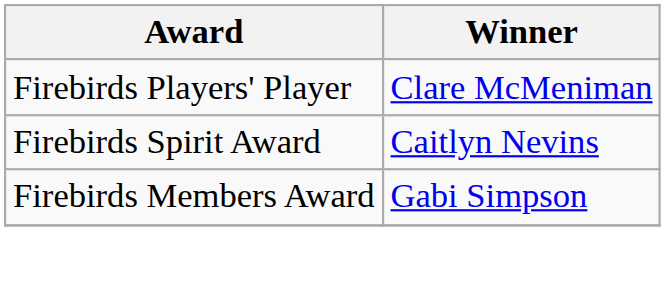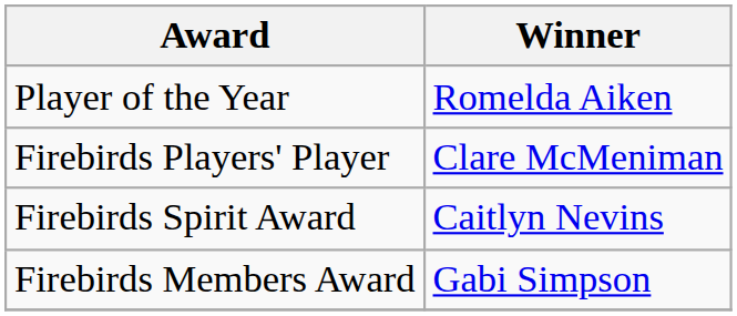 <table class="wikitable collapsible">
 <tr>
 <th>Award</th>
 <th>Winner</th>
+</tr>
+<tr>
+<td>Player of the Year</td>
+<td> <a href='#'>Romelda Aiken</a></td>
 </tr>
 <tr>
 <td>Firebirds Players' Player</td>
 <td> <a href='#'>Clare McMeniman</a></td>
 </tr>
 <tr>
 <td>Firebirds Spirit Award</td>
 <td> <a href='#'>Caitlyn Nevins</a></td>
 </tr>
 <tr>
 <td>Firebirds Members Award</td>
 <td> <a href='#'>Gabi Simpson</a></td>
 </tr>
 <tr>
 </tr>
 </table>
